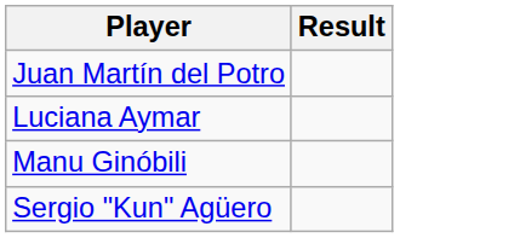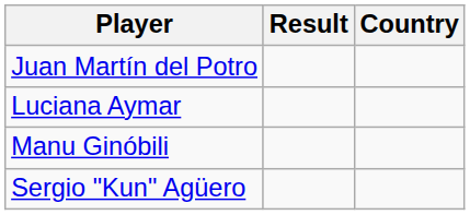 <table class="wikitable">
 <tr>
 <th>Player</th>
 <th>Result</th>
+<th>Country</th>
 </tr>
 <tr>
 <td><a href='#'>Juan Martín del Potro</a></td>
+<td></td>
 <td></td>
 </tr>
 <tr>
 <td><a href='#'>Luciana Aymar</a></td>
 <td></td>
+<td></td>
 </tr>
 <tr>
 <td><a href='#'>Manu Ginóbili</a></td>
+<td></td>
 <td></td>
 </tr>
 <tr>
 <td><a href='#'>Sergio "Kun" Agüero</a></td>
 <td></td>
+<td></td>
 </tr>
 </table>
